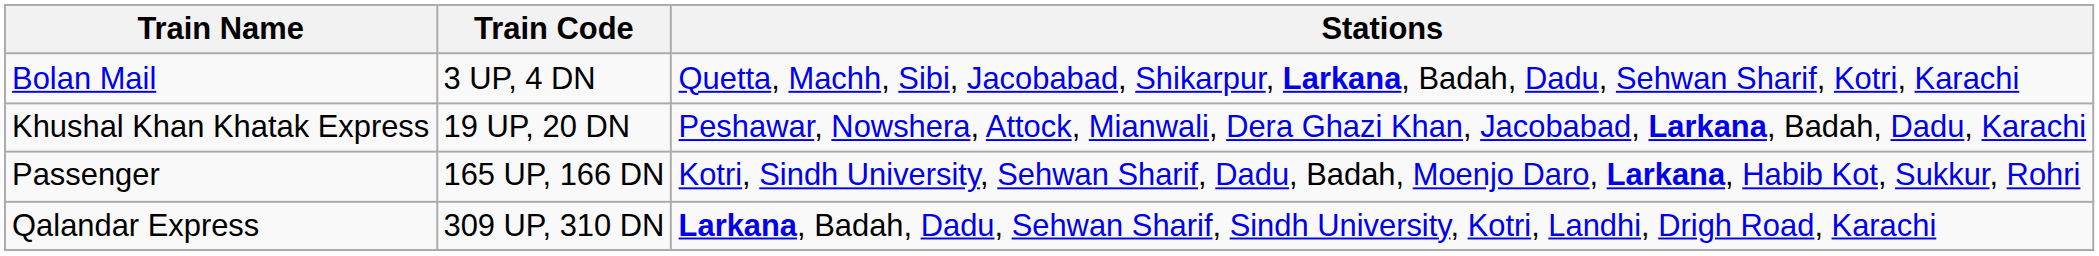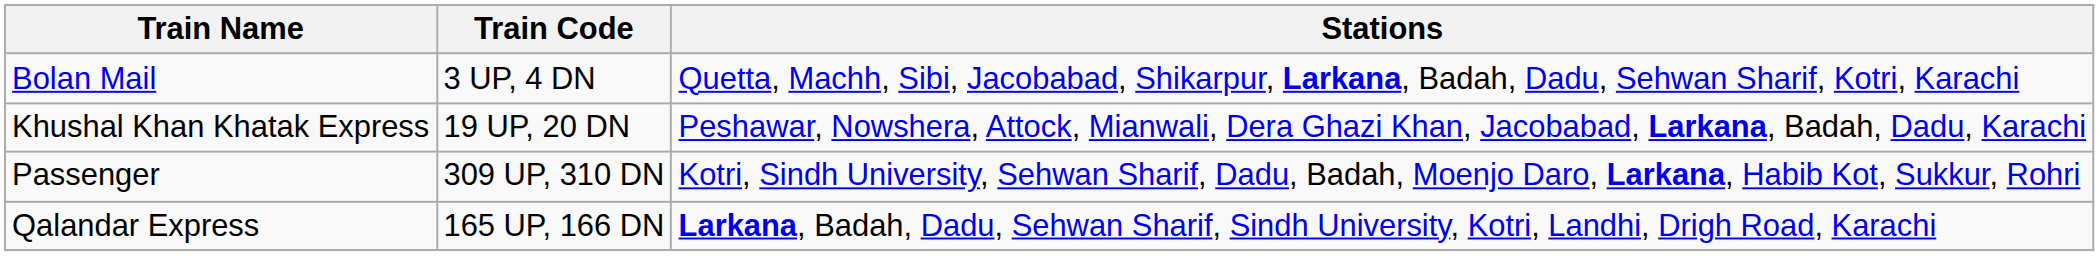 <table class="wikitable" style="text-align:left">
 <tr>
 <th>Train Name</th>
 <th>Train Code</th>
 <th>Stations</th>
 </tr>
 <tr>
 <td><a href='#'>Bolan Mail</a></td>
 <td>3 UP, 4 DN</td>
 <td><a href='#'>Quetta</a>, <a href='#'>Machh</a>, <a href='#'>Sibi</a>, <a href='#'>Jacobabad</a>, <a href='#'>Shikarpur</a>, <strong><a href='#'>Larkana</a></strong>, Badah, <a href='#'>Dadu</a>, <a href='#'>Sehwan Sharif</a>, <a href='#'>Kotri</a>, <a href='#'>Karachi</a></td>
 </tr>
 <tr>
 <td>Khushal Khan Khatak Express</td>
 <td>19 UP, 20 DN</td>
 <td><a href='#'>Peshawar</a>, <a href='#'>Nowshera</a>, <a href='#'>Attock</a>, <a href='#'>Mianwali</a>, <a href='#'>Dera Ghazi Khan</a>, <a href='#'>Jacobabad</a>, <strong><a href='#'>Larkana</a></strong>, Badah, <a href='#'>Dadu</a>,  <a href='#'>Karachi</a></td>
 </tr>
 <tr>
 <td>Passenger</td>
-<td>165 UP, 166 DN</td>
+<td>309 UP, 310 DN</td>
 <td><a href='#'>Kotri</a>, <a href='#'>Sindh University</a>, <a href='#'>Sehwan Sharif</a>, <a href='#'>Dadu</a>, Badah, <a href='#'>Moenjo Daro</a>, <strong><a href='#'>Larkana</a></strong>, <a href='#'>Habib Kot</a>, <a href='#'>Sukkur</a>, <a href='#'>Rohri</a></td>
 </tr>
 <tr>
 <td>Qalandar Express</td>
-<td>309 UP, 310 DN</td>
+<td>165 UP, 166 DN</td>
 <td><strong><a href='#'>Larkana</a></strong>, Badah, <a href='#'>Dadu</a>, <a href='#'>Sehwan Sharif</a>, <a href='#'>Sindh University</a>, <a href='#'>Kotri</a>, <a href='#'>Landhi</a>, <a href='#'>Drigh Road</a>, <a href='#'>Karachi</a></td>
 </tr>
 <tr>
 </tr>
 </table>
